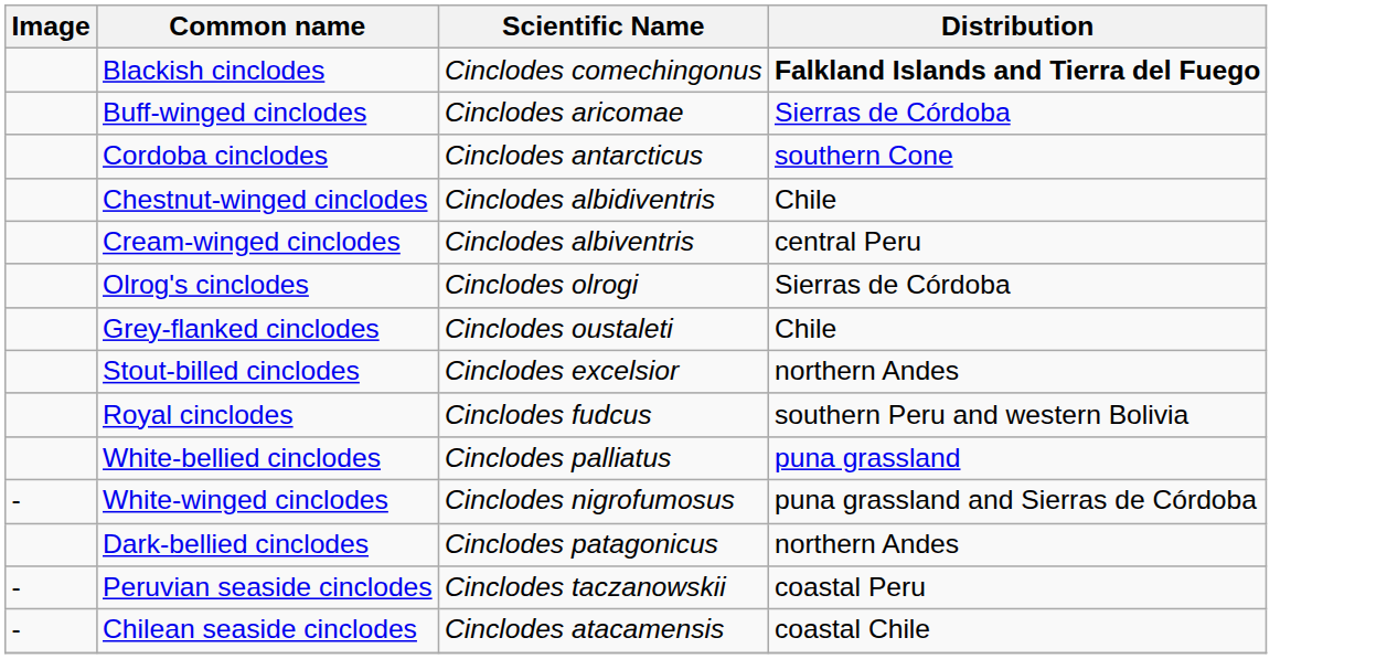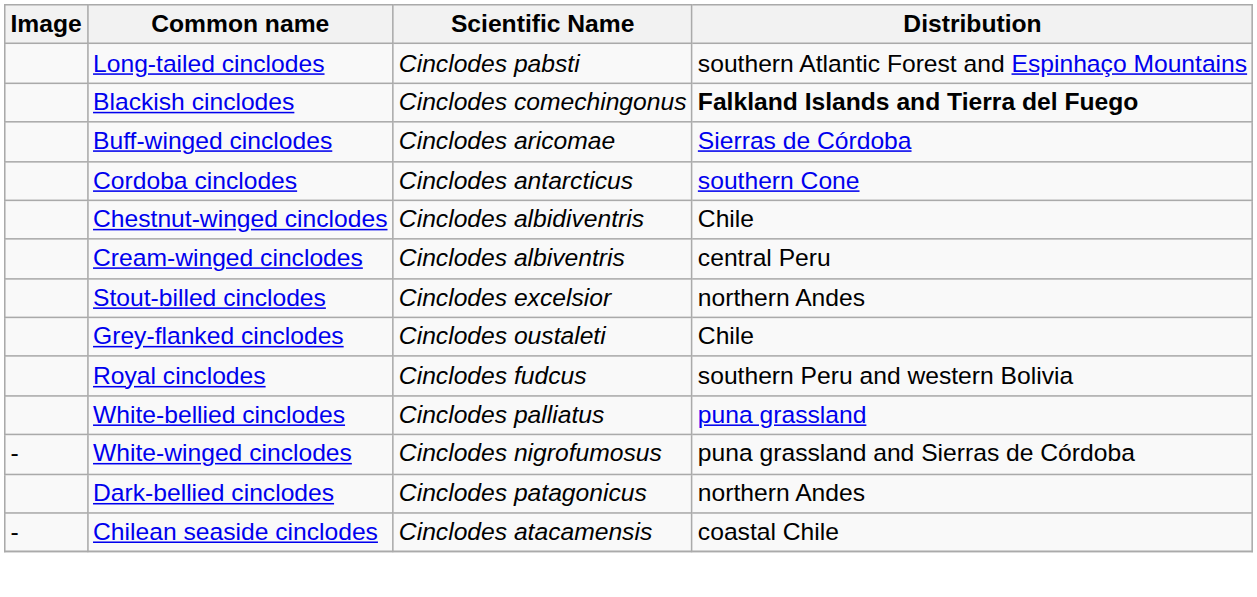 <table class="wikitable">
 <tr>
 <th>Image</th>
 <th>Common name</th>
 <th>Scientific Name</th>
 <th>Distribution</th>
+</tr>
+<tr>
+<td></td>
+<td><a href='#'>Long-tailed cinclodes</a></td>
+<td><em>Cinclodes pabsti</em></td>
+<td>southern Atlantic Forest and <a href='#'>Espinhaço Mountains</a></td>
 </tr>
 <tr>
 <td></td>
 <td><a href='#'>Blackish cinclodes</a></td>
 <td><em>Cinclodes comechingonus</em></td>
 <td><strong>Falkland Islands and Tierra del Fuego</strong></td>
 </tr>
 <tr>
 <td></td>
 <td><a href='#'>Buff-winged cinclodes</a></td>
 <td><em>Cinclodes aricomae</em></td>
 <td><a href='#'>Sierras de Córdoba</a></td>
 </tr>
 <tr>
 <td></td>
 <td><a href='#'>Cordoba cinclodes</a></td>
 <td><em>Cinclodes antarcticus</em></td>
 <td><a href='#'>southern Cone</a></td>
 </tr>
 <tr>
 <td></td>
 <td><a href='#'>Chestnut-winged cinclodes</a></td>
 <td><em>Cinclodes albidiventris</em></td>
 <td>Chile</td>
 </tr>
 <tr>
 <td></td>
 <td><a href='#'>Cream-winged cinclodes</a></td>
 <td><em>Cinclodes albiventris</em></td>
 <td>central Peru</td>
 </tr>
 <tr>
 <td></td>
-<td><a href='#'>Olrog's cinclodes</a></td>
-<td><em>Cinclodes olrogi</em></td>
-<td>Sierras de Córdoba</td>
+<td><a href='#'>Stout-billed cinclodes</a></td>
+<td><em>Cinclodes excelsior</em></td>
+<td>northern Andes</td>
 </tr>
 <tr>
 <td></td>
 <td><a href='#'>Grey-flanked cinclodes</a></td>
 <td><em>Cinclodes oustaleti</em></td>
 <td>Chile</td>
-</tr>
-<tr>
-<td></td>
-<td><a href='#'>Stout-billed cinclodes</a></td>
-<td><em>Cinclodes excelsior</em></td>
-<td>northern Andes</td>
 </tr>
 <tr>
 <td></td>
 <td><a href='#'>Royal cinclodes</a></td>
 <td><em>Cinclodes fudcus</em></td>
 <td>southern Peru and western Bolivia</td>
 </tr>
 <tr>
 <td></td>
 <td><a href='#'>White-bellied cinclodes</a></td>
 <td><em>Cinclodes palliatus</em></td>
 <td><a href='#'>puna grassland</a></td>
 </tr>
 <tr>
 <td>-</td>
 <td><a href='#'>White-winged cinclodes</a></td>
 <td><em>Cinclodes nigrofumosus</em></td>
 <td>puna grassland and Sierras de Córdoba</td>
 </tr>
 <tr>
 <td></td>
 <td><a href='#'>Dark-bellied cinclodes</a></td>
 <td><em>Cinclodes patagonicus</em></td>
 <td>northern Andes</td>
 </tr>
 <tr>
 <td>-</td>
-<td><a href='#'>Peruvian seaside cinclodes</a></td>
-<td><em>Cinclodes taczanowskii</em></td>
-<td>coastal Peru</td>
-</tr>
-<tr>
-<td>-</td>
 <td><a href='#'>Chilean seaside cinclodes</a></td>
 <td><em>Cinclodes atacamensis</em></td>
 <td>coastal Chile</td>
 </tr>
 <tr>
 </tr>
 </table>
